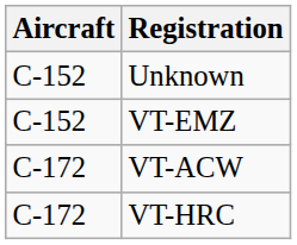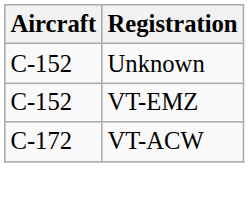 <table class="wikitable">
 <tr>
 <th>Aircraft</th>
 <th>Registration</th>
 </tr>
 <tr>
 <td>C-152</td>
 <td>Unknown</td>
 </tr>
 <tr>
 <td>C-152</td>
 <td>VT-EMZ</td>
 </tr>
 <tr>
 <td>C-172</td>
 <td>VT-ACW</td>
 </tr>
-<tr>
-<td>C-172</td>
-<td>VT-HRC</td>
-</tr>
 </table>
